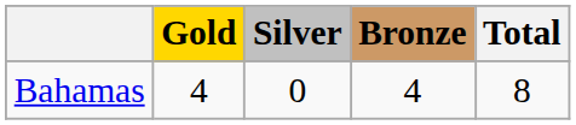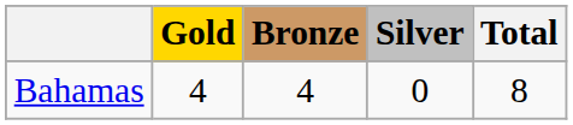 <table class="wikitable">
 <tr>
 <th></th>
 <th style="background-color:gold">Gold</th>
+<th style="background-color:#CC9966">Bronze</th>
 <th style="background-color:silver">Silver</th>
-<th style="background-color:#CC9966">Bronze</th>
 <th>Total</th>
 </tr>
 <tr align="center">
 <td> <a href='#'>Bahamas</a></td>
 <td>4</td>
+<td>4</td>
 <td>0</td>
-<td>4</td>
 <td>8</td>
 </tr>
 </table>
